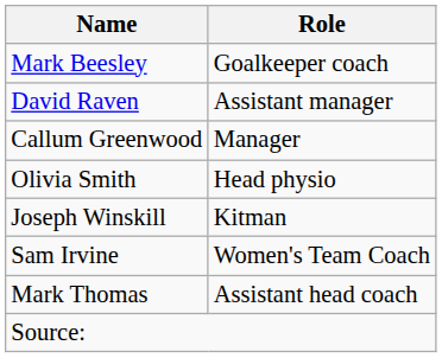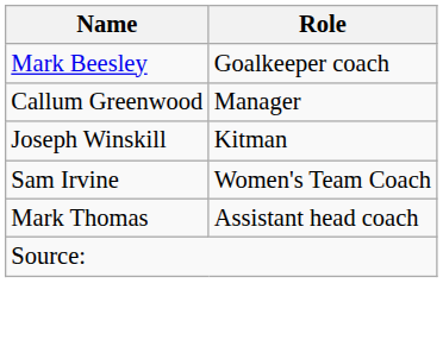 <table class="wikitable">
 <tr>
 <th>Name</th>
 <th>Role</th>
 </tr>
 <tr>
 <td> <a href='#'>Mark Beesley</a></td>
 <td>Goalkeeper coach</td>
 </tr>
 <tr>
-<td> <a href='#'>David Raven</a></td>
-<td>Assistant manager</td>
-</tr>
-<tr>
 <td> Callum Greenwood</td>
 <td>Manager</td>
-</tr>
-<tr>
-<td> Olivia Smith</td>
-<td>Head physio</td>
 </tr>
 <tr>
 <td> Joseph Winskill</td>
 <td>Kitman</td>
 </tr>
 <tr>
 <td> Sam Irvine</td>
 <td>Women's Team Coach</td>
 </tr>
 <tr>
 <td> Mark Thomas</td>
 <td>Assistant head coach</td>
 </tr>
 <tr>
 <td colspan="2">Source:</td>
 </tr>
 </table>
